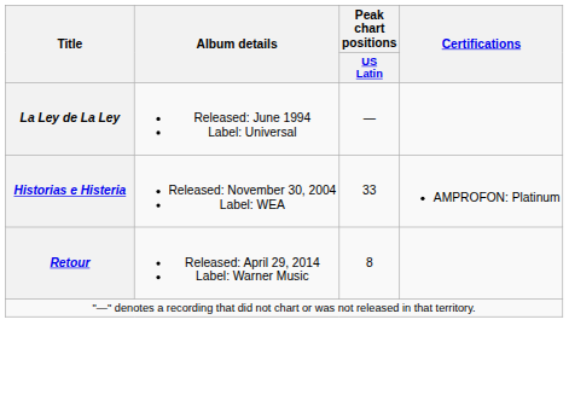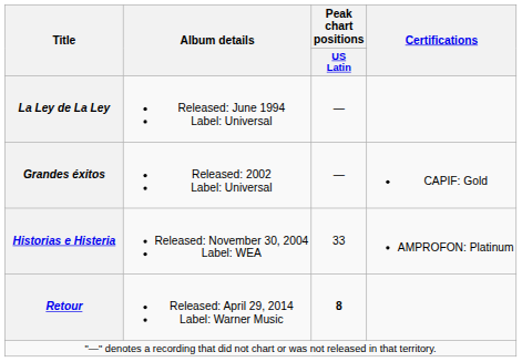 <table class="wikitable plainrowheaders" style="text-align:center;">
 <tr>
 <th rowspan="2" scope="col" style="width:10em;">Title</th>
 <th rowspan="2" scope="col">Album details</th>
 <th>Peak chart positions</th>
 <th rowspan="2" scope="col"><a href='#'>Certifications</a></th>
 </tr>
 <tr>
 <th scope="col" style="width:3em;font-size:90%;"><a href='#'>US<br>Latin</a><br></th>
 </tr>
 <tr>
 <th scope="row"><em>La Ley de La Ley</em></th>
 <td><br><ul><li>Released: June 1994</li><li>Label: Universal</li></ul></td>
 <td>—</td>
 <td></td>
 </tr>
 <tr>
+<th scope="row"><em>Grandes éxitos</em></th>
+<td><br><ul><li>Released: 2002</li><li>Label: Universal</li></ul></td>
+<td>—</td>
+<td><br><ul><li>CAPIF: Gold</li></ul></td>
+</tr>
+<tr>
 <th scope="row"><em><a href='#'>Historias e Histeria</a></em></th>
 <td><br><ul><li>Released: November 30, 2004</li><li>Label: WEA</li></ul></td>
 <td>33</td>
 <td><br><ul><li>AMPROFON: Platinum</li></ul></td>
 </tr>
 <tr>
 <th scope="row"><em><a href='#'>Retour</a></em></th>
 <td><br><ul><li>Released: April 29, 2014</li><li>Label: Warner Music</li></ul></td>
-<td>8</td>
+<td><strong>8</strong></td>
 <td></td>
 </tr>
 <tr>
 <td colspan="4" style="font-size:90%">"—" denotes a recording that did not chart or was not released in that territory.</td>
 </tr>
 </table>
